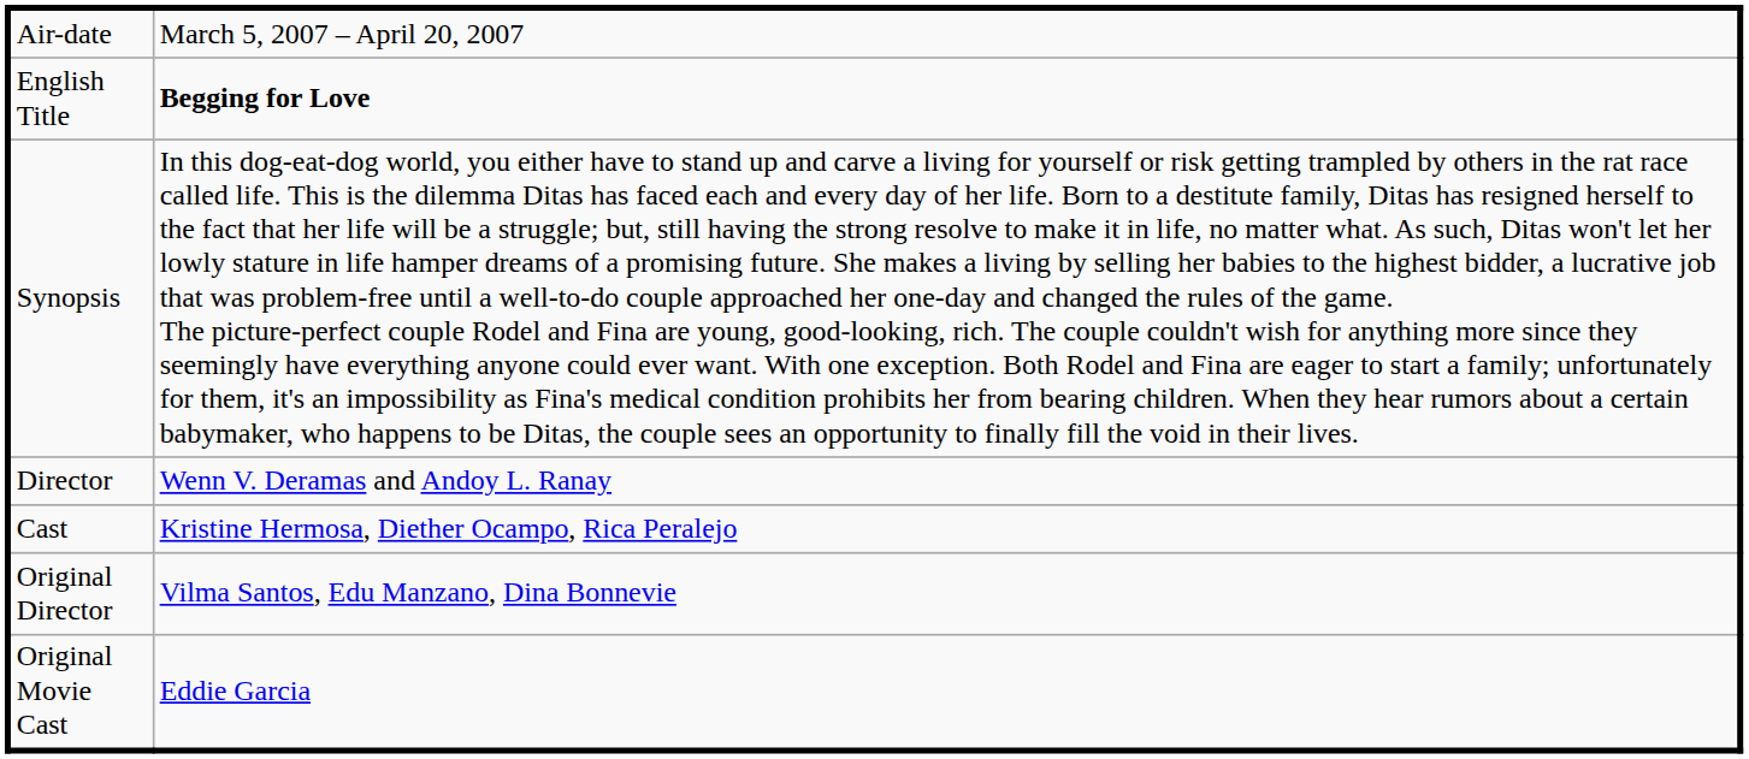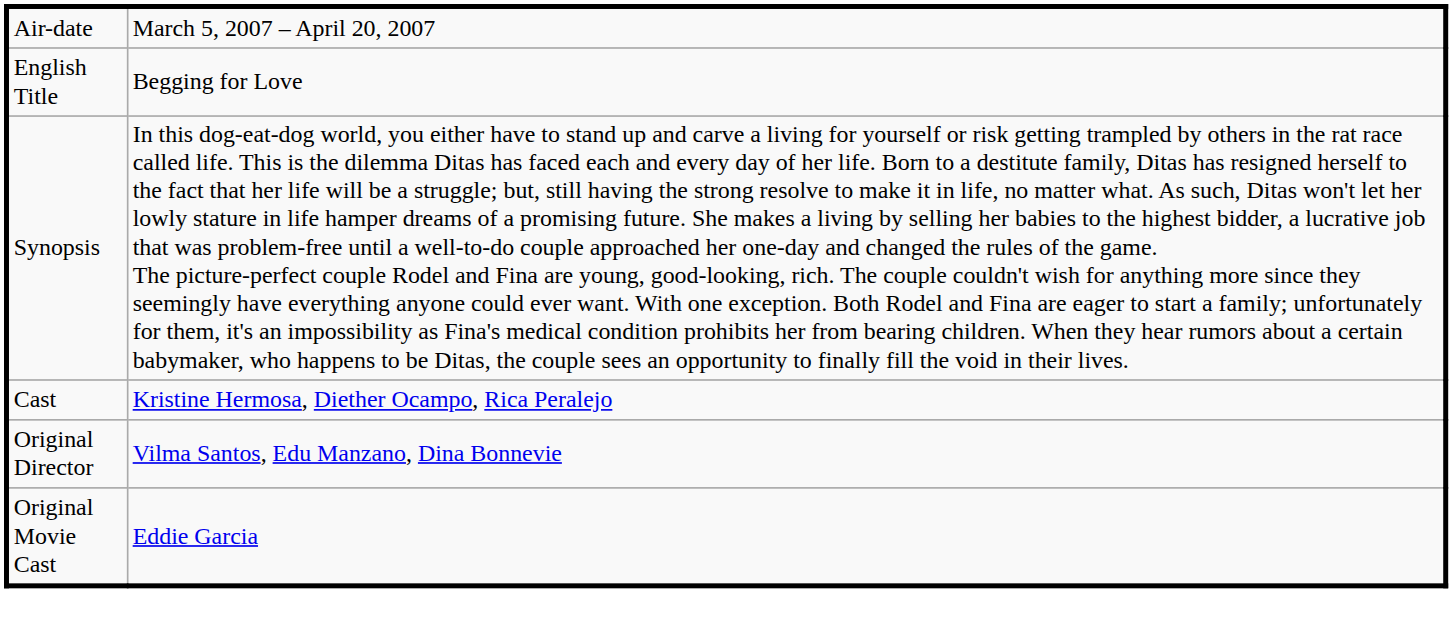 <table class="wikitable" style="border:#000 solid; font-size:90%;">
 <tr>
 <td>Air-date</td>
 <td>March 5, 2007 – April 20, 2007</td>
 </tr>
 <tr>
 <td>English Title</td>
-<td><strong>Begging for Love</strong></td>
+<td>Begging for Love</td>
 </tr>
 <tr>
 <td>Synopsis</td>
 <td>In this dog-eat-dog world, you either have to stand up and carve a living for yourself or risk getting trampled by others in the rat race called life. This is the dilemma Ditas has faced each and every day of her life. Born to a destitute family, Ditas has resigned herself to the fact that her life will be a struggle; but, still having the strong resolve to make it in life, no matter what. As such, Ditas won't let her lowly stature in life hamper dreams of a promising future. She makes a living by selling her babies to the highest bidder, a lucrative job that was problem-free until a well-to-do couple approached her one-day and changed the rules of the game.<br>The picture-perfect couple Rodel and Fina are young, good-looking, rich. The couple couldn't wish for anything more since they seemingly have everything anyone could ever want. With one exception. Both Rodel and Fina are eager to start a family; unfortunately for them, it's an impossibility as Fina's medical condition prohibits her from bearing children. When they hear rumors about a certain babymaker, who happens to be Ditas, the couple sees an opportunity to finally fill the void in their lives.</td>
-</tr>
-<tr>
-<td>Director</td>
-<td><a href='#'>Wenn V. Deramas</a> and <a href='#'>Andoy L. Ranay</a></td>
 </tr>
 <tr>
 <td>Cast</td>
 <td><a href='#'>Kristine Hermosa</a>, <a href='#'>Diether Ocampo</a>, <a href='#'>Rica Peralejo</a></td>
 </tr>
 <tr>
 <td>Original Director</td>
 <td><a href='#'>Vilma Santos</a>, <a href='#'>Edu Manzano</a>, <a href='#'>Dina Bonnevie</a></td>
 </tr>
 <tr>
 <td>Original Movie Cast</td>
 <td><a href='#'>Eddie Garcia</a></td>
 </tr>
 </table>
